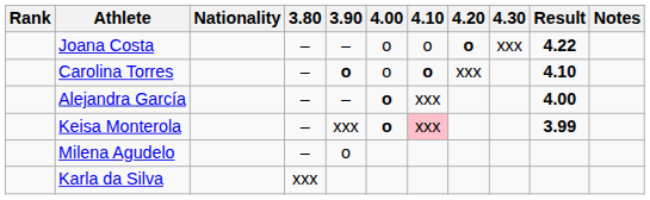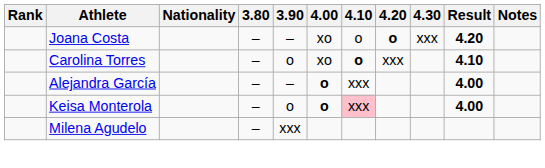 <table class="wikitable sortable" style="text-align:center">
 <tr>
 <th>Rank</th>
 <th>Athlete</th>
 <th>Nationality</th>
 <th>3.80</th>
 <th>3.90</th>
 <th>4.00</th>
 <th>4.10</th>
 <th>4.20</th>
 <th>4.30</th>
 <th>Result</th>
 <th>Notes</th>
 </tr>
 <tr>
 <td></td>
 <td align="left"><a href='#'>Joana Costa</a></td>
 <td align=left></td>
 <td>–</td>
 <td>–</td>
-<td>o</td>
+<td>xo</td>
 <td>o</td>
 <td><strong>o</strong></td>
 <td>xxx</td>
-<td><strong>4.22</strong></td>
+<td><strong>4.20</strong></td>
 <td></td>
 </tr>
 <tr>
 <td></td>
 <td align="left"><a href='#'>Carolina Torres</a></td>
 <td align=left></td>
 <td>–</td>
-<td><strong>o</strong></td>
 <td>o</td>
+<td>xo</td>
 <td><strong>o</strong></td>
 <td>xxx</td>
 <td></td>
 <td><strong>4.10</strong></td>
 <td></td>
 </tr>
 <tr>
 <td></td>
 <td align="left"><a href='#'>Alejandra García</a></td>
 <td align=left></td>
 <td>–</td>
 <td>–</td>
 <td><strong>o</strong></td>
 <td>xxx</td>
 <td></td>
 <td></td>
 <td><strong>4.00</strong></td>
 <td></td>
 </tr>
 <tr>
 <td></td>
 <td align="left"><a href='#'>Keisa Monterola</a></td>
 <td align=left></td>
 <td>–</td>
-<td>xxx</td>
+<td>o</td>
 <td><strong>o</strong></td>
 <td style="background: pink;">xxx</td>
 <td></td>
 <td></td>
-<td><strong>3.99</strong></td>
+<td><strong>4.00</strong></td>
 <td></td>
 </tr>
 <tr>
 <td></td>
 <td align="left"><a href='#'>Milena Agudelo</a></td>
 <td align=left></td>
 <td>–</td>
-<td>o</td>
-<td></td>
-<td></td>
-<td></td>
-<td></td>
-<td><strong></strong></td>
-<td></td>
-</tr>
-<tr>
-<td></td>
-<td align="left"><a href='#'>Karla da Silva</a></td>
-<td align=left></td>
 <td>xxx</td>
-<td></td>
 <td></td>
 <td></td>
 <td></td>
 <td></td>
 <td><strong></strong></td>
 <td></td>
 </tr>
 </table>
